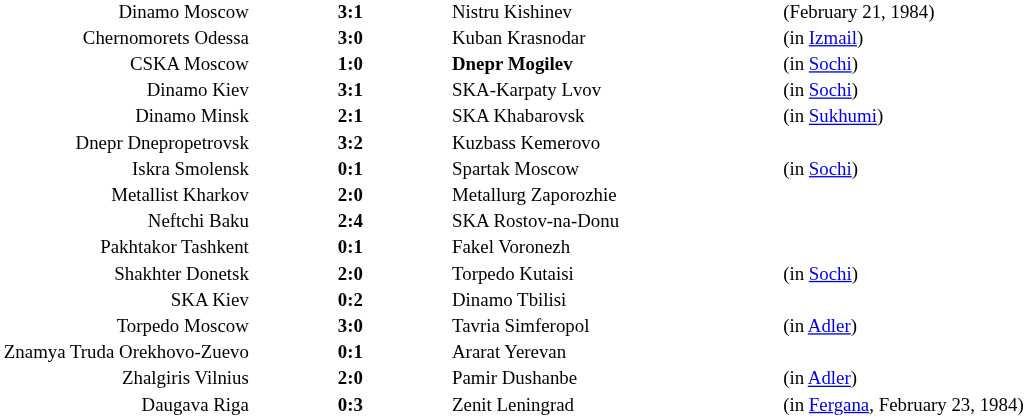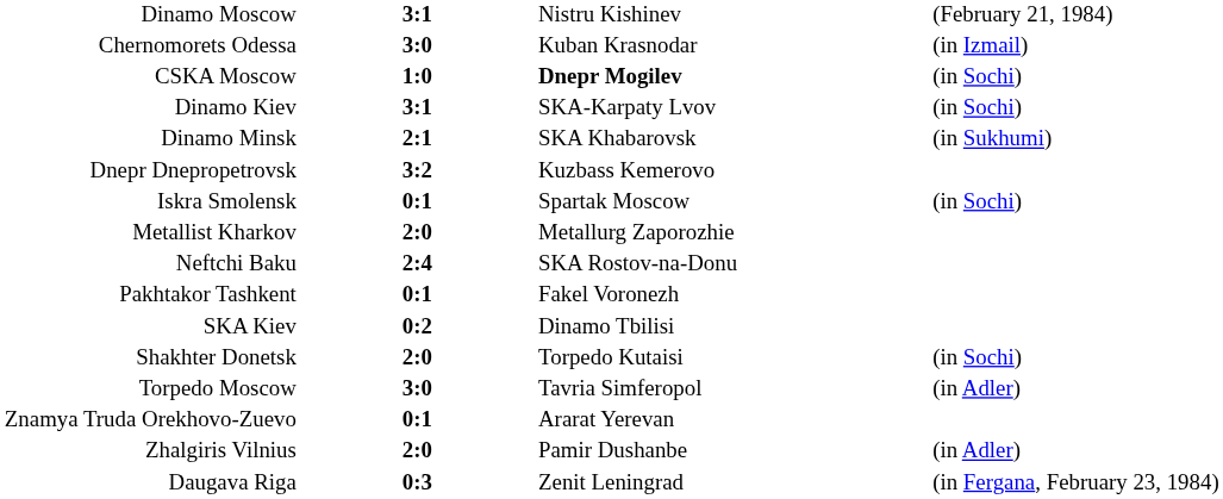 <table style="width:100%;" cellspacing="1">
 <tr>
 <th width=20%></th>
 <th width=12%></th>
 <th width=20%></th>
 <th></th>
 </tr>
 <tr style=font-size:90%>
 <td align=right>Dinamo Moscow</td>
 <td align=center><strong>3:1</strong></td>
 <td>Nistru Kishinev</td>
 <td>(February 21, 1984)</td>
 </tr>
 <tr style=font-size:90%>
 <td align=right>Chernomorets Odessa</td>
 <td align=center><strong>3:0</strong></td>
 <td>Kuban Krasnodar</td>
 <td>(in <a href='#'>Izmail</a>)</td>
 </tr>
 <tr style=font-size:90%>
 <td align=right>CSKA Moscow</td>
 <td align=center><strong>1:0</strong></td>
 <td><strong>Dnepr Mogilev</strong></td>
 <td>(in <a href='#'>Sochi</a>)</td>
 </tr>
 <tr style=font-size:90%>
 <td align=right>Dinamo Kiev</td>
 <td align=center><strong>3:1</strong></td>
 <td>SKA-Karpaty Lvov</td>
 <td> (in <a href='#'>Sochi</a>)</td>
 </tr>
 <tr style=font-size:90%>
 <td align=right>Dinamo Minsk</td>
 <td align=center><strong>2:1</strong></td>
 <td>SKA Khabarovsk</td>
 <td>(in <a href='#'>Sukhumi</a>)</td>
 </tr>
 <tr style=font-size:90%>
 <td align=right>Dnepr Dnepropetrovsk</td>
 <td align=center><strong>3:2</strong></td>
 <td>Kuzbass Kemerovo</td>
 <td></td>
 </tr>
 <tr style=font-size:90%>
 <td align=right>Iskra Smolensk</td>
 <td align=center><strong>0:1</strong></td>
 <td>Spartak Moscow</td>
 <td>(in <a href='#'>Sochi</a>)</td>
 </tr>
 <tr style=font-size:90%>
 <td align=right>Metallist Kharkov</td>
 <td align=center><strong>2:0</strong></td>
 <td>Metallurg Zaporozhie</td>
 <td></td>
 </tr>
 <tr style=font-size:90%>
 <td align=right>Neftchi Baku</td>
 <td align=center><strong>2:4</strong></td>
 <td>SKA Rostov-na-Donu</td>
 <td></td>
 </tr>
 <tr style=font-size:90%>
 <td align=right>Pakhtakor Tashkent</td>
 <td align=center><strong>0:1</strong></td>
 <td>Fakel Voronezh</td>
 <td></td>
 </tr>
 <tr style=font-size:90%>
+<td align=right>SKA Kiev</td>
+<td align=center><strong>0:2</strong></td>
+<td>Dinamo Tbilisi</td>
+<td></td>
+</tr>
+<tr style=font-size:90%>
 <td align=right>Shakhter Donetsk</td>
 <td align=center><strong>2:0</strong></td>
 <td>Torpedo Kutaisi</td>
 <td>(in <a href='#'>Sochi</a>)</td>
-</tr>
-<tr style=font-size:90%>
-<td align=right>SKA Kiev</td>
-<td align=center><strong>0:2</strong></td>
-<td>Dinamo Tbilisi</td>
-<td></td>
 </tr>
 <tr style=font-size:90%>
 <td align=right>Torpedo Moscow</td>
 <td align=center><strong>3:0</strong></td>
 <td>Tavria Simferopol</td>
 <td>(in <a href='#'>Adler</a>)</td>
 </tr>
 <tr style=font-size:90%>
 <td align=right>Znamya Truda Orekhovo-Zuevo</td>
 <td align=center><strong>0:1</strong></td>
 <td>Ararat Yerevan</td>
 <td></td>
 </tr>
 <tr style=font-size:90%>
 <td align=right>Zhalgiris Vilnius</td>
 <td align=center><strong>2:0</strong></td>
 <td>Pamir Dushanbe</td>
 <td> (in <a href='#'>Adler</a>)</td>
 </tr>
 <tr style=font-size:90%>
 <td align=right>Daugava Riga</td>
 <td align=center><strong>0:3</strong></td>
 <td>Zenit Leningrad</td>
 <td>(in <a href='#'>Fergana</a>, February 23, 1984)</td>
 </tr>
 </table>
